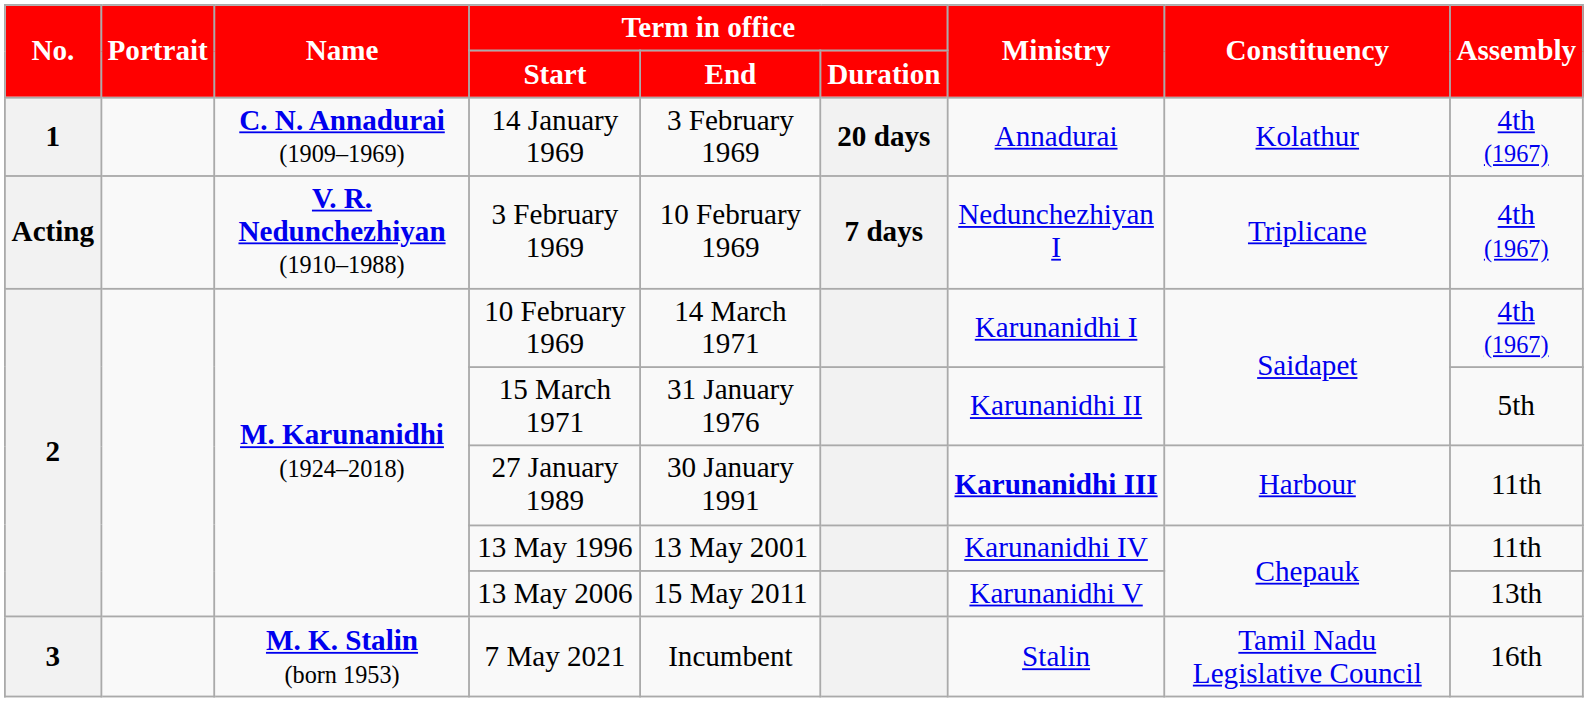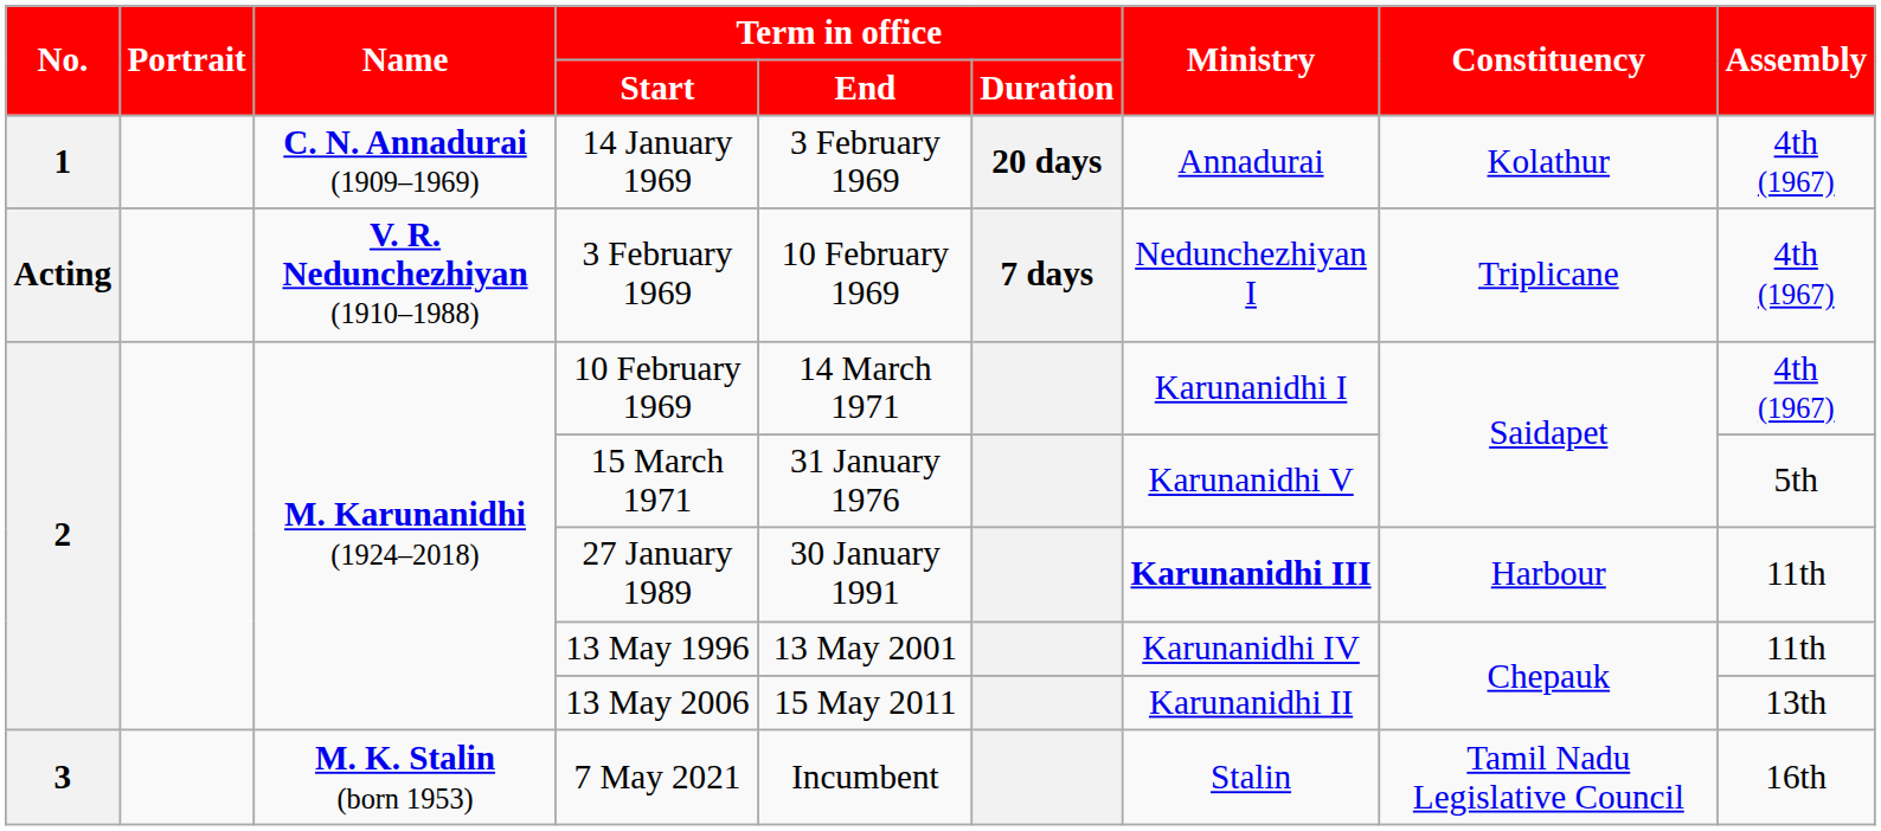 <table class="wikitable sortable" style="text-align:center;">
 <tr>
 <th rowspan=2 style="background-color:#FF0000;color:white">No.</th>
 <th rowspan=2 style="background-color:#FF0000;color:white">Portrait</th>
 <th rowspan=2 style="background-color:#FF0000;color:white">Name<br></th>
 <th colspan=3 style="background-color:#FF0000;color:white">Term in office</th>
 <th rowspan=2 style="background-color:#FF0000;color:white">Ministry</th>
 <th rowspan=2 style="background-color:#FF0000;color:white">Constituency</th>
 <th rowspan=2 style="background-color:#FF0000;color:white">Assembly<br></th>
 </tr>
 <tr>
 <th style="background-color:#FF0000;color:white">Start</th>
 <th style="background-color:#FF0000;color:white">End</th>
 <th style="background-color:#FF0000;color:white">Duration<br></th>
 </tr>
 <tr>
 <th rowspan=1>1</th>
 <td rowspan=1></td>
 <td rowspan=1><strong><a href='#'>C. N. Annadurai</a></strong><br><small>(1909–1969)</small></td>
 <td>14 January 1969</td>
 <td>3 February 1969</td>
 <th><strong>20 days</strong></th>
 <td><a href='#'>Annadurai</a></td>
 <td><a href='#'>Kolathur</a></td>
 <td><a href='#'>4th</a><br><a href='#'><small>(1967)</small></a></td>
 </tr>
 <tr>
 <th rowspan=1>Acting</th>
 <td rowspan=1></td>
 <td rowspan=1><strong><a href='#'>V. R. Nedunchezhiyan</a></strong><br><small>(1910–1988)</small></td>
 <td>3 February 1969</td>
 <td>10 February 1969</td>
 <th><strong>7 days</strong></th>
 <td><a href='#'>Nedunchezhiyan I</a></td>
 <td><a href='#'>Triplicane</a></td>
 <td><a href='#'>4th</a><br><a href='#'><small>(1967)</small></a></td>
 </tr>
 <tr>
 <th rowspan=5>2</th>
 <td rowspan=5></td>
 <td rowspan=5><strong><a href='#'>M. Karunanidhi</a></strong><br><small>(1924–2018)</small></td>
 <td>10 February 1969</td>
 <td>14 March 1971</td>
 <th><strong></strong></th>
 <td><a href='#'>Karunanidhi I</a></td>
 <td rowspan="2"><a href='#'>Saidapet</a></td>
 <td><a href='#'>4th</a><br><a href='#'><small>(1967)</small></a></td>
 </tr>
 <tr>
 <td>15 March 1971</td>
 <td>31 January 1976</td>
 <th><strong></strong></th>
-<td><a href='#'>Karunanidhi II</a></td>
+<td><a href='#'>Karunanidhi V</a></td>
 <td>5th<br></td>
 </tr>
 <tr>
 <td>27 January 1989</td>
 <td>30 January 1991</td>
 <th><strong></strong></th>
 <td><strong><a href='#'>Karunanidhi III</a></strong></td>
 <td><a href='#'>Harbour</a></td>
 <td>11th<br><a href='#'></a></td>
 </tr>
 <tr>
 <td>13 May 1996</td>
 <td>13 May 2001</td>
 <th><strong></strong></th>
 <td><a href='#'>Karunanidhi IV</a></td>
 <td rowspan="2"><a href='#'>Chepauk</a></td>
 <td>11th<br><a href='#'></a></td>
 </tr>
 <tr>
 <td>13 May 2006</td>
 <td>15 May 2011</td>
 <th><strong></strong></th>
-<td><a href='#'>Karunanidhi V</a></td>
+<td><a href='#'>Karunanidhi II</a></td>
 <td>13th<br><a href='#'></a></td>
 </tr>
 <tr>
 <th rowspan=1>3</th>
 <td rowspan=1></td>
 <td rowspan=1><strong><a href='#'>M. K. Stalin</a></strong><br><small>(born 1953)</small></td>
 <td>7 May 2021</td>
 <td>Incumbent</td>
 <th><strong></strong></th>
 <td><a href='#'>Stalin</a></td>
 <td><a href='#'>Tamil Nadu Legislative Council</a></td>
 <td>16th<br><a href='#'></a></td>
 </tr>
 </table>
